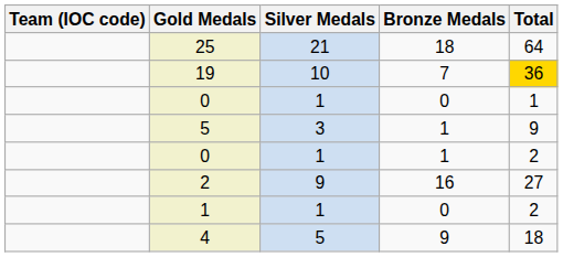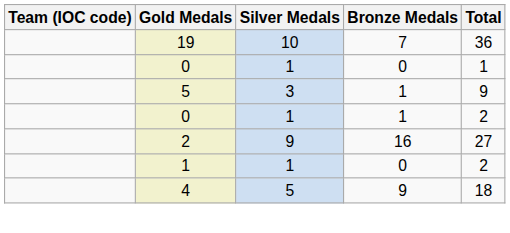 <table class="wikitable sortable" style="margin-top:0; text-align:center; font-size:90%;">
 <tr>
 <th>Team (IOC code)</th>
 <th>Gold Medals</th>
 <th>Silver Medals</th>
 <th>Bronze Medals</th>
 <th>Total</th>
 </tr>
 <tr>
 <td align=left><span></span></td>
-<td style="background:#f2f2ce;">25</td>
-<td style="background:#cedff2;">21</td>
-<td>18</td>
-<td>64</td>
-</tr>
-<tr>
-<td align=left><span></span></td>
 <td style="background:#f2f2ce;">19</td>
 <td style="background:#cedff2;">10</td>
 <td>7</td>
-<td style="background: gold;">36</td>
+<td>36</td>
 </tr>
 <tr>
 <td align=left><span></span></td>
 <td style="background:#f2f2ce;">0</td>
 <td style="background:#cedff2;">1</td>
 <td>0</td>
 <td>1</td>
 </tr>
 <tr>
 <td align=left><span></span></td>
 <td style="background:#f2f2ce;">5</td>
 <td style="background:#cedff2;">3</td>
 <td>1</td>
 <td>9</td>
 </tr>
 <tr>
 <td align=left><span></span></td>
 <td style="background:#f2f2ce;">0</td>
 <td style="background:#cedff2;">1</td>
 <td>1</td>
 <td>2</td>
 </tr>
 <tr>
 <td align=left><span></span></td>
 <td style="background:#f2f2ce;">2</td>
 <td style="background:#cedff2;">9</td>
 <td>16</td>
 <td>27</td>
 </tr>
 <tr>
 <td align=left><span></span></td>
 <td style="background:#f2f2ce;">1</td>
 <td style="background:#cedff2;">1</td>
 <td>0</td>
 <td>2</td>
 </tr>
 <tr>
 <td align=left><span></span> </td>
 <td style="background:#f2f2ce;">4</td>
 <td style="background:#cedff2;">5</td>
 <td>9</td>
 <td>18</td>
 </tr>
 </table>
